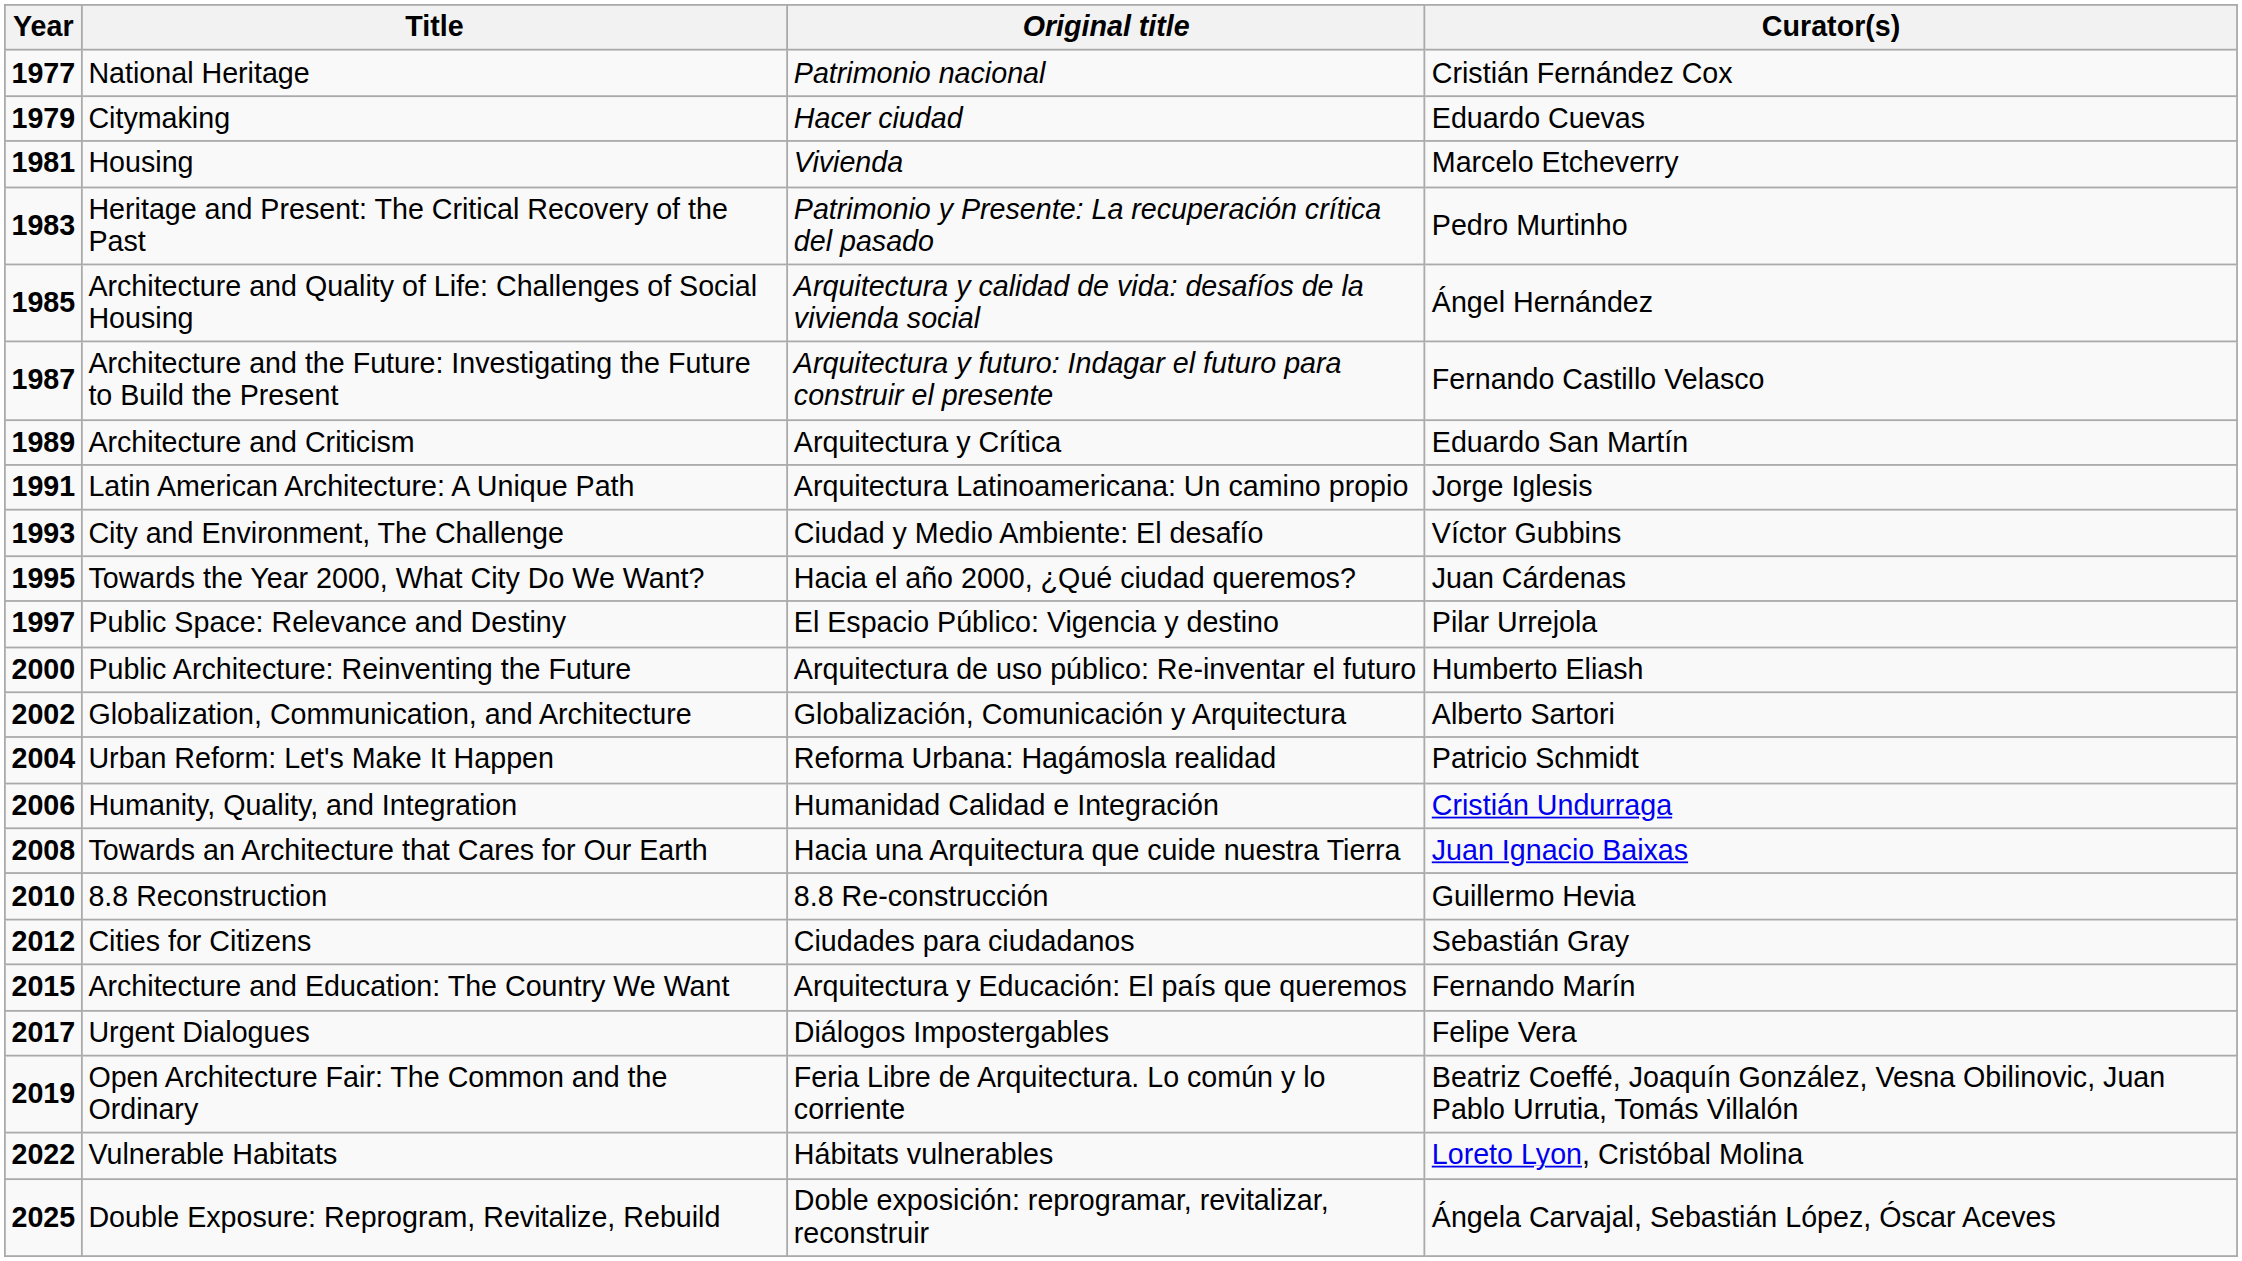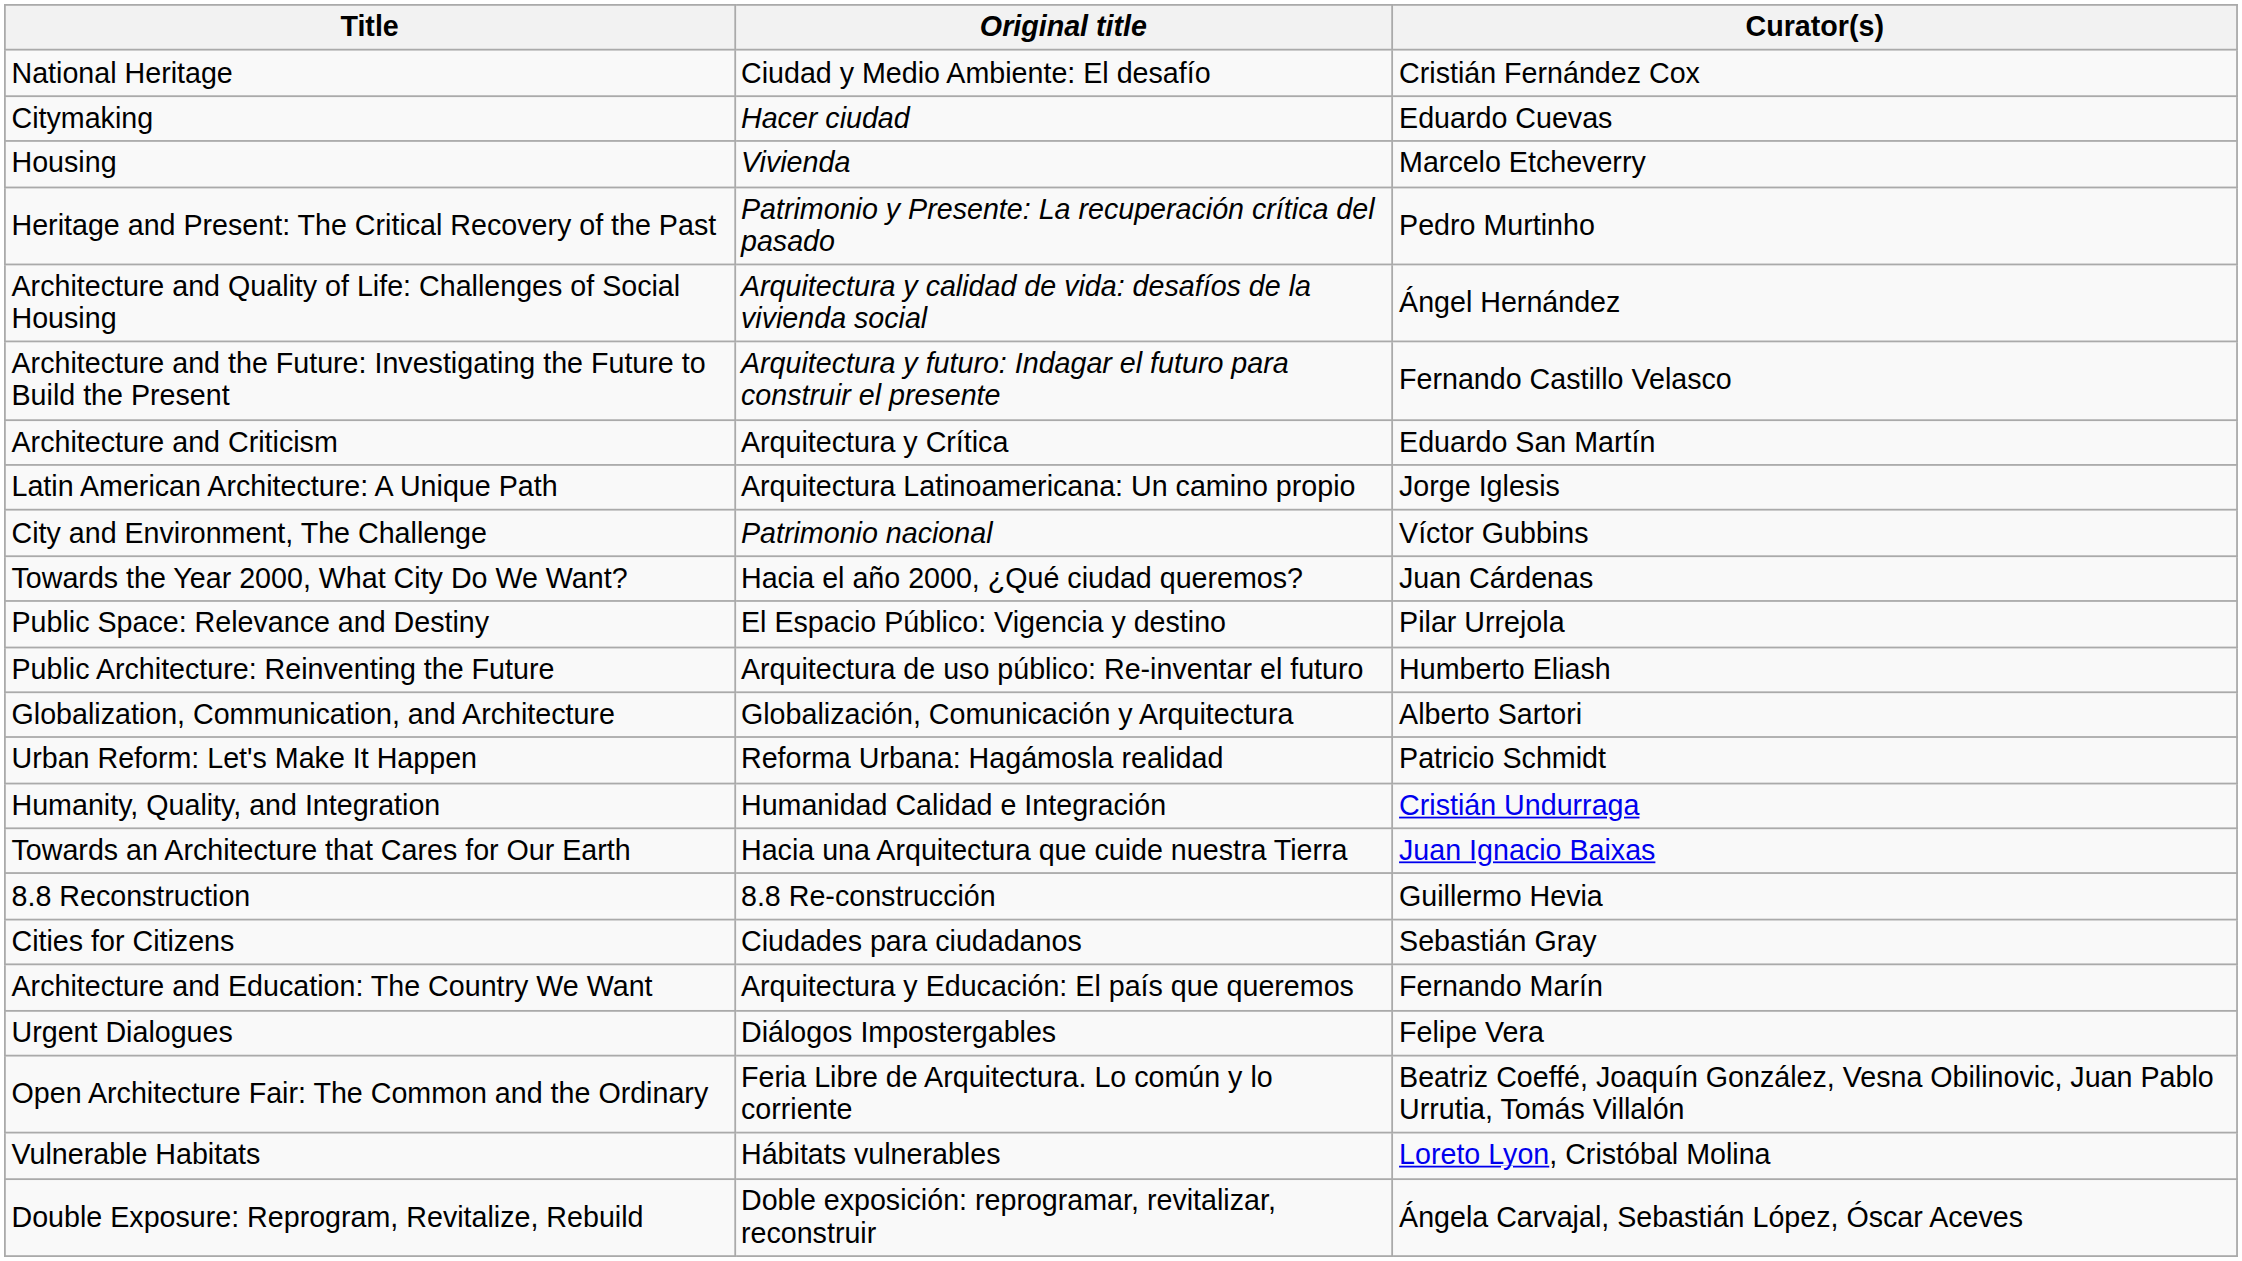 <table class="wikitable">
 <tr>
-<th>Year</th>
 <th>Title</th>
 <th><em>Original title</em></th>
 <th>Curator(s)</th>
 </tr>
 <tr>
-<td><strong>1977</strong></td>
 <td>National Heritage</td>
-<td><em>Patrimonio nacional</em></td>
+<td>Ciudad y Medio Ambiente: El desafío</td>
 <td>Cristián Fernández Cox</td>
 </tr>
 <tr>
-<td><strong>1979</strong></td>
 <td>Citymaking</td>
 <td><em>Hacer ciudad</em></td>
 <td>Eduardo Cuevas</td>
 </tr>
 <tr>
-<td><strong>1981</strong></td>
 <td>Housing</td>
 <td><em>Vivienda</em></td>
 <td>Marcelo Etcheverry</td>
 </tr>
 <tr>
-<td><strong>1983</strong></td>
 <td>Heritage and Present: The Critical Recovery of the Past</td>
 <td><em>Patrimonio y Presente: La recuperación crítica del pasado</em></td>
 <td>Pedro Murtinho</td>
 </tr>
 <tr>
-<td><strong>1985</strong></td>
 <td>Architecture and Quality of Life: Challenges of Social Housing</td>
 <td><em>Arquitectura y calidad de vida: desafíos de la vivienda social</em></td>
 <td>Ángel Hernández</td>
 </tr>
 <tr>
-<td><strong>1987</strong></td>
 <td>Architecture and the Future: Investigating the Future to Build the Present</td>
 <td><em>Arquitectura y futuro: Indagar el futuro para construir el presente</em></td>
 <td>Fernando Castillo Velasco</td>
 </tr>
 <tr>
-<td><strong>1989</strong></td>
 <td>Architecture and Criticism</td>
 <td>Arquitectura y Crítica</td>
 <td>Eduardo San Martín</td>
 </tr>
 <tr>
-<td><strong>1991</strong></td>
 <td>Latin American Architecture: A Unique Path</td>
 <td>Arquitectura Latinoamericana: Un camino propio</td>
 <td>Jorge Iglesis</td>
 </tr>
 <tr>
-<td><strong>1993</strong></td>
 <td>City and Environment, The Challenge</td>
-<td>Ciudad y Medio Ambiente: El desafío</td>
+<td><em>Patrimonio nacional</em></td>
 <td>Víctor Gubbins</td>
 </tr>
 <tr>
-<td><strong>1995</strong></td>
 <td>Towards the Year 2000, What City Do We Want?</td>
 <td>Hacia el año 2000, ¿Qué ciudad queremos?</td>
 <td>Juan Cárdenas</td>
 </tr>
 <tr>
-<td><strong>1997</strong></td>
 <td>Public Space: Relevance and Destiny</td>
 <td>El Espacio Público: Vigencia y destino</td>
 <td>Pilar Urrejola</td>
 </tr>
 <tr>
-<td><strong>2000</strong></td>
 <td>Public Architecture: Reinventing the Future</td>
 <td>Arquitectura de uso público: Re-inventar el futuro</td>
 <td>Humberto Eliash</td>
 </tr>
 <tr>
-<td><strong>2002</strong></td>
 <td>Globalization, Communication, and Architecture</td>
 <td>Globalización, Comunicación y Arquitectura</td>
 <td>Alberto Sartori</td>
 </tr>
 <tr>
-<td><strong>2004</strong></td>
 <td>Urban Reform: Let's Make It Happen</td>
 <td>Reforma Urbana: Hagámosla realidad</td>
 <td>Patricio Schmidt</td>
 </tr>
 <tr>
-<td><strong>2006</strong></td>
 <td>Humanity, Quality, and Integration</td>
 <td>Humanidad Calidad e Integración</td>
 <td><a href='#'>Cristián Undurraga</a></td>
 </tr>
 <tr>
-<td><strong>2008</strong></td>
 <td>Towards an Architecture that Cares for Our Earth</td>
 <td>Hacia una Arquitectura que cuide nuestra Tierra</td>
 <td><a href='#'>Juan Ignacio Baixas</a></td>
 </tr>
 <tr>
-<td><strong>2010</strong></td>
 <td>8.8 Reconstruction</td>
 <td>8.8 Re-construcción</td>
 <td>Guillermo Hevia</td>
 </tr>
 <tr>
-<td><strong>2012</strong></td>
 <td>Cities for Citizens</td>
 <td>Ciudades para ciudadanos</td>
 <td>Sebastián Gray</td>
 </tr>
 <tr>
-<td><strong>2015</strong></td>
 <td>Architecture and Education: The Country We Want</td>
 <td>Arquitectura y Educación: El país que queremos</td>
 <td>Fernando Marín</td>
 </tr>
 <tr>
-<td><strong>2017</strong></td>
 <td>Urgent Dialogues</td>
 <td>Diálogos Impostergables</td>
 <td>Felipe Vera</td>
 </tr>
 <tr>
-<td><strong>2019</strong></td>
 <td>Open Architecture Fair: The Common and the Ordinary</td>
 <td>Feria Libre de Arquitectura. Lo común y lo corriente</td>
 <td>Beatriz Coeffé, Joaquín González, Vesna Obilinovic, Juan Pablo Urrutia, Tomás Villalón</td>
 </tr>
 <tr>
-<td><strong>2022</strong></td>
 <td>Vulnerable Habitats</td>
 <td>Hábitats vulnerables</td>
 <td><a href='#'>Loreto Lyon</a>, Cristóbal Molina</td>
 </tr>
 <tr>
-<td><strong>2025</strong></td>
 <td>Double Exposure: Reprogram, Revitalize, Rebuild</td>
 <td>Doble exposición: reprogramar, revitalizar, reconstruir</td>
 <td>Ángela Carvajal, Sebastián López, Óscar Aceves</td>
 </tr>
 </table>
